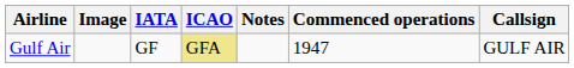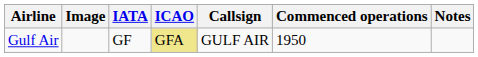 <table class="wikitable sortable">
 <tr valign="middle">
 <th>Airline</th>
 <th>Image</th>
 <th><a href='#'>IATA</a></th>
 <th><a href='#'>ICAO</a></th>
+<th>Callsign</th>
+<th>Commenced operations</th>
 <th>Notes</th>
-<th>Commenced operations</th>
-<th>Callsign</th>
 </tr>
 <tr>
 <td><a href='#'>Gulf Air</a></td>
 <td></td>
 <td>GF</td>
 <td style="background: khaki;">GFA</td>
+<td>GULF AIR</td>
+<td>1950</td>
 <td></td>
-<td>1947</td>
-<td>GULF AIR</td>
 </tr>
 </table>
